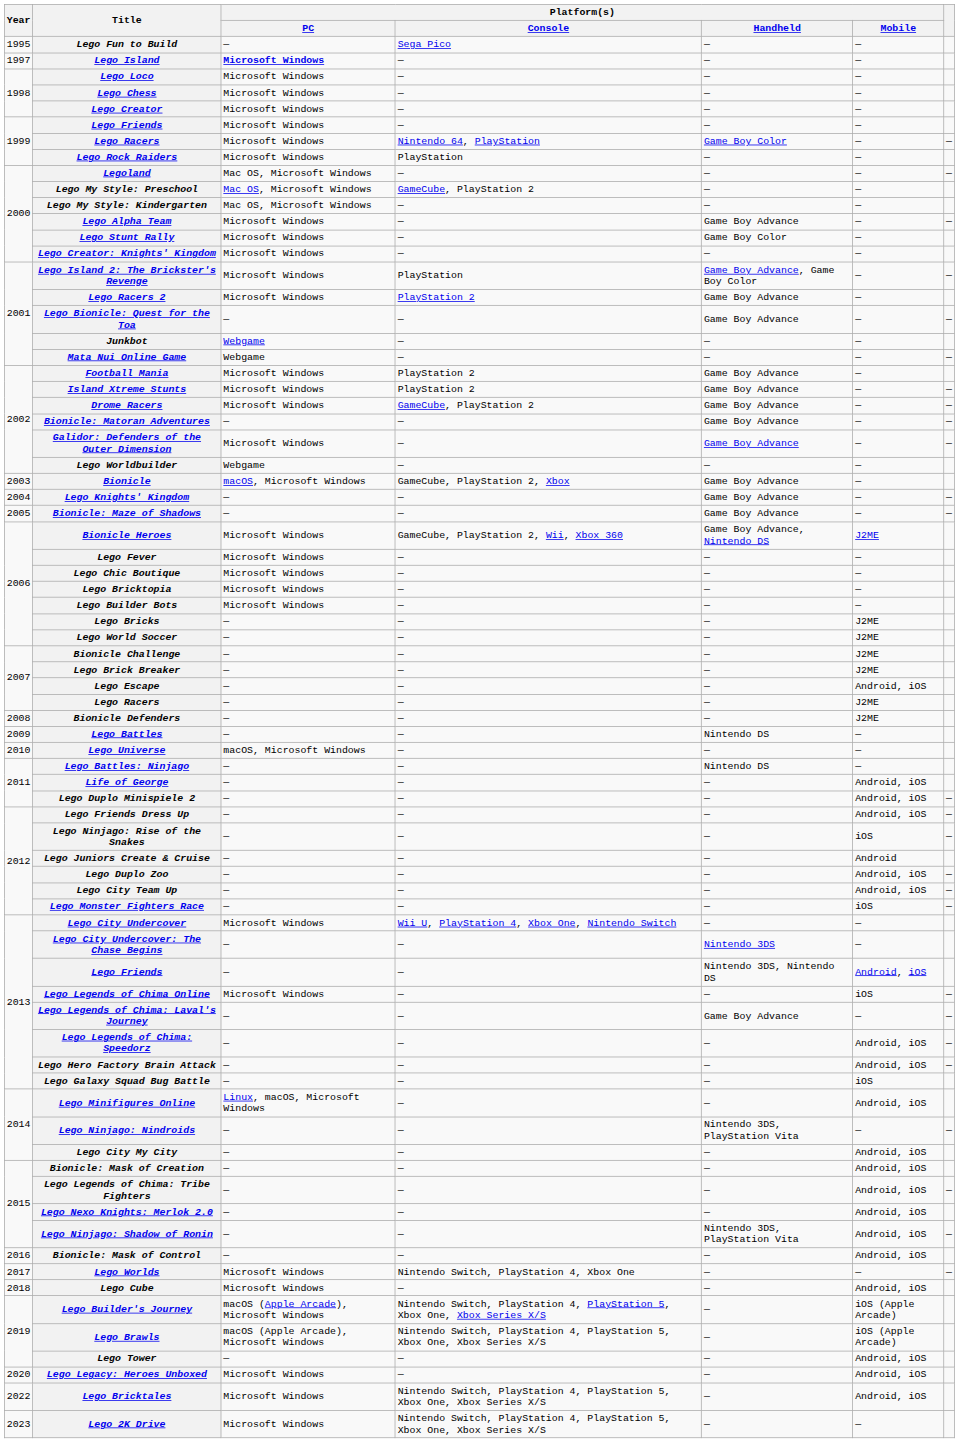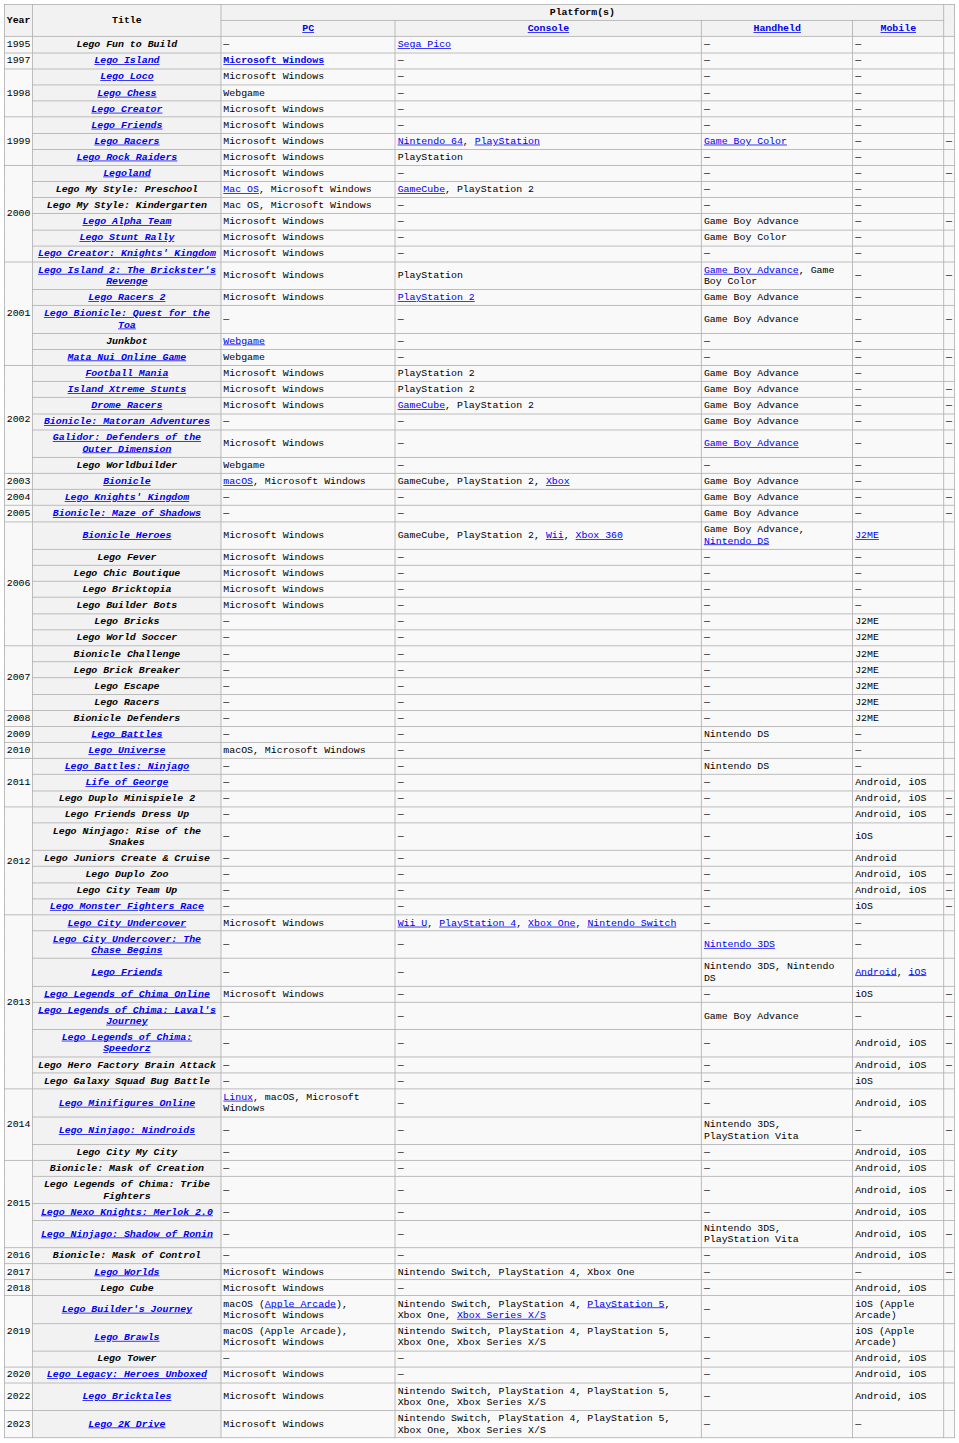 <table class="wikitable sortable plainrowheaders">
 <tr>
 <th scope="col" rowspan="2">Year</th>
 <th scope="col" rowspan="2">Title</th>
 <th scope="col" colspan="4">Platform(s)</th>
 <th scope="col" rowspan="2"></th>
 </tr>
 <tr>
 <th scope="col"><a href='#'>PC</a></th>
 <th scope="col"><a href='#'>Console</a></th>
 <th scope="col"><a href='#'>Handheld</a></th>
 <th scope="col"><a href='#'>Mobile</a></th>
 </tr>
 <tr>
 <td>1995</td>
 <th scope="row"><em>Lego Fun to Build</em></th>
 <td>—</td>
 <td><a href='#'>Sega Pico</a></td>
 <td>—</td>
 <td>—</td>
 <td></td>
 </tr>
 <tr>
 <td>1997</td>
 <th scope="row"><em><a href='#'>Lego Island</a></em></th>
 <td><strong><a href='#'>Microsoft Windows</a></strong></td>
 <td>—</td>
 <td>—</td>
 <td>—</td>
 <td></td>
 </tr>
 <tr>
 <td rowspan="3">1998</td>
 <th scope="row"><em><a href='#'>Lego Loco</a></em></th>
 <td>Microsoft Windows</td>
 <td>—</td>
 <td>—</td>
 <td>—</td>
 <td></td>
 </tr>
 <tr>
 <th scope="row"><em><a href='#'>Lego Chess</a></em></th>
-<td>Microsoft Windows</td>
+<td>Webgame</td>
 <td>—</td>
 <td>—</td>
 <td>—</td>
 <td></td>
 </tr>
 <tr>
 <th scope="row"><em><a href='#'>Lego Creator</a></em></th>
 <td>Microsoft Windows</td>
 <td>—</td>
 <td>—</td>
 <td>—</td>
 <td></td>
 </tr>
 <tr>
 <td rowspan="3">1999</td>
 <th scope="row"><a href='#'><em>Lego Friends</em></a></th>
 <td>Microsoft Windows</td>
 <td>—</td>
 <td>—</td>
 <td>—</td>
 <td></td>
 </tr>
 <tr>
 <th scope="row"><em><a href='#'>Lego Racers</a></em></th>
 <td>Microsoft Windows</td>
 <td><a href='#'>Nintendo 64</a>, <a href='#'>PlayStation</a></td>
 <td><a href='#'>Game Boy Color</a></td>
 <td>—</td>
 <td>—</td>
 </tr>
 <tr>
 <th scope="row"><em><a href='#'>Lego Rock Raiders</a></em></th>
 <td>Microsoft Windows</td>
 <td>PlayStation</td>
 <td>—</td>
 <td>—</td>
 <td></td>
 </tr>
 <tr>
 <td rowspan="6">2000</td>
 <th scope="row"><em><a href='#'>Legoland</a></em></th>
-<td>Mac OS, Microsoft Windows</td>
+<td>Microsoft Windows</td>
 <td>—</td>
 <td>—</td>
 <td>—</td>
 <td>—</td>
 </tr>
 <tr>
 <th scope="row"><em>Lego My Style: Preschool</em></th>
 <td><a href='#'>Mac OS</a>, Microsoft Windows</td>
 <td><a href='#'>GameCube</a>, PlayStation 2</td>
 <td>—</td>
 <td>—</td>
 <td></td>
 </tr>
 <tr>
 <th scope="row"><em>Lego My Style: Kindergarten</em></th>
 <td>Mac OS, Microsoft Windows</td>
 <td>—</td>
 <td>—</td>
 <td>—</td>
 <td></td>
 </tr>
 <tr>
 <th scope="row"><em><a href='#'>Lego Alpha Team</a></em></th>
 <td>Microsoft Windows</td>
 <td>—</td>
 <td>Game Boy Advance</td>
 <td>—</td>
 <td>—</td>
 </tr>
 <tr>
 <th scope="row"><em><a href='#'>Lego Stunt Rally</a></em></th>
 <td>Microsoft Windows</td>
 <td>—</td>
 <td>Game Boy Color</td>
 <td>—</td>
 <td></td>
 </tr>
 <tr>
 <th scope="row"><em><a href='#'>Lego Creator: Knights' Kingdom</a></em></th>
 <td>Microsoft Windows</td>
 <td>—</td>
 <td>—</td>
 <td>—</td>
 <td></td>
 </tr>
 <tr>
 <td rowspan="5">2001</td>
 <th scope="row"><em><a href='#'>Lego Island 2: The Brickster's Revenge</a></em></th>
 <td>Microsoft Windows</td>
 <td>PlayStation</td>
 <td><a href='#'>Game Boy Advance</a>, Game Boy Color</td>
 <td>—</td>
 <td>—</td>
 </tr>
 <tr>
 <th scope="row"><em><a href='#'>Lego Racers 2</a></em></th>
 <td>Microsoft Windows</td>
 <td><a href='#'>PlayStation 2</a></td>
 <td>Game Boy Advance</td>
 <td>—</td>
 <td></td>
 </tr>
 <tr>
 <th scope="row"><em><a href='#'>Lego Bionicle: Quest for the Toa</a></em></th>
 <td>—</td>
 <td>—</td>
 <td>Game Boy Advance</td>
 <td>—</td>
 <td>—</td>
 </tr>
 <tr>
 <th scope="row"><em>Junkbot</em></th>
 <td><a href='#'>Webgame</a></td>
 <td>—</td>
 <td>—</td>
 <td>—</td>
 <td></td>
 </tr>
 <tr>
 <th scope="row"><em><a href='#'>Mata Nui Online Game</a></em></th>
 <td>Webgame</td>
 <td>—</td>
 <td>—</td>
 <td>—</td>
 <td>—</td>
 </tr>
 <tr>
 <td rowspan="6">2002</td>
 <th scope="row"><em><a href='#'>Football Mania</a></em></th>
 <td>Microsoft Windows</td>
 <td>PlayStation 2</td>
 <td>Game Boy Advance</td>
 <td>—</td>
 <td></td>
 </tr>
 <tr>
 <th scope="row"><em><a href='#'>Island Xtreme Stunts</a></em></th>
 <td>Microsoft Windows</td>
 <td>PlayStation 2</td>
 <td>Game Boy Advance</td>
 <td>—</td>
 <td>—</td>
 </tr>
 <tr>
 <th scope="row"><em><a href='#'>Drome Racers</a></em></th>
 <td>Microsoft Windows</td>
 <td><a href='#'>GameCube</a>, PlayStation 2</td>
 <td>Game Boy Advance</td>
 <td>—</td>
 <td>—</td>
 </tr>
 <tr>
 <th scope="row"><em><a href='#'>Bionicle: Matoran Adventures</a></em></th>
 <td>—</td>
 <td>—</td>
 <td>Game Boy Advance</td>
 <td>—</td>
 <td>—</td>
 </tr>
 <tr>
 <th scope="row"><em><a href='#'>Galidor: Defenders of the Outer Dimension</a></em></th>
 <td>Microsoft Windows</td>
 <td>—</td>
 <td><a href='#'>Game Boy Advance</a></td>
 <td>—</td>
 <td>—</td>
 </tr>
 <tr>
 <th scope="row"><em>Lego Worldbuilder</em></th>
 <td>Webgame</td>
 <td>—</td>
 <td>—</td>
 <td>—</td>
 <td></td>
 </tr>
 <tr>
 <td>2003</td>
 <th scope="row"><em><a href='#'>Bionicle</a></em></th>
 <td><a href='#'>macOS</a>, Microsoft Windows</td>
 <td>GameCube, PlayStation 2, <a href='#'>Xbox</a></td>
 <td>Game Boy Advance</td>
 <td>—</td>
 <td></td>
 </tr>
 <tr>
 <td>2004</td>
 <th scope="row"><em><a href='#'>Lego Knights' Kingdom</a></em></th>
 <td>—</td>
 <td>—</td>
 <td>Game Boy Advance</td>
 <td>—</td>
 <td>—</td>
 </tr>
 <tr>
 <td>2005</td>
 <th scope="row"><em><a href='#'>Bionicle: Maze of Shadows</a></em></th>
 <td>—</td>
 <td>—</td>
 <td>Game Boy Advance</td>
 <td>—</td>
 <td>—</td>
 </tr>
 <tr>
 <td rowspan="7">2006</td>
 <th scope="row"><em><a href='#'>Bionicle Heroes</a></em></th>
 <td>Microsoft Windows</td>
 <td>GameCube, PlayStation 2, <a href='#'>Wii</a>, <a href='#'>Xbox 360</a></td>
 <td>Game Boy Advance, <a href='#'>Nintendo DS</a></td>
 <td><a href='#'>J2ME</a></td>
 <td></td>
 </tr>
 <tr>
 <th scope="row"><em>Lego Fever</em></th>
 <td>Microsoft Windows</td>
 <td>—</td>
 <td>—</td>
 <td>—</td>
 <td></td>
 </tr>
 <tr>
 <th scope="row"><em>Lego Chic Boutique</em></th>
 <td>Microsoft Windows</td>
 <td>—</td>
 <td>—</td>
 <td>—</td>
 <td></td>
 </tr>
 <tr>
 <th scope="row"><em>Lego Bricktopia</em></th>
 <td>Microsoft Windows</td>
 <td>—</td>
 <td>—</td>
 <td>—</td>
 <td></td>
 </tr>
 <tr>
 <th scope="row"><em>Lego Builder Bots</em></th>
 <td>Microsoft Windows</td>
 <td>—</td>
 <td>—</td>
 <td>—</td>
 <td></td>
 </tr>
 <tr>
 <th scope="row"><em>Lego Bricks</em></th>
 <td>—</td>
 <td>—</td>
 <td>—</td>
 <td>J2ME</td>
 <td></td>
 </tr>
 <tr>
 <th scope="row"><em>Lego World Soccer</em></th>
 <td>—</td>
 <td>—</td>
 <td>—</td>
 <td>J2ME</td>
 <td></td>
 </tr>
 <tr>
 <td rowspan="4">2007</td>
 <th scope="row"><em>Bionicle Challenge</em></th>
 <td>—</td>
 <td>—</td>
 <td>—</td>
 <td>J2ME</td>
 <td></td>
 </tr>
 <tr>
 <th scope="row"><em>Lego Brick Breaker</em></th>
 <td>—</td>
 <td>—</td>
 <td>—</td>
 <td>J2ME</td>
 <td></td>
 </tr>
 <tr>
 <th scope="row"><em>Lego Escape</em></th>
 <td>—</td>
 <td>—</td>
 <td>—</td>
-<td>Android, iOS</td>
+<td>J2ME</td>
 <td></td>
 </tr>
 <tr>
 <th scope="row"><em>Lego Racers</em></th>
 <td>—</td>
 <td>—</td>
 <td>—</td>
 <td>J2ME</td>
 <td></td>
 </tr>
 <tr>
 <td rowspan="1">2008</td>
 <th scope="row"><em>Bionicle Defenders</em></th>
 <td>—</td>
 <td>—</td>
 <td>—</td>
 <td>J2ME</td>
 <td></td>
 </tr>
 <tr>
 <td>2009</td>
 <th scope="row"><em><a href='#'>Lego Battles</a></em></th>
 <td>—</td>
 <td>—</td>
 <td>Nintendo DS</td>
 <td>—</td>
 <td></td>
 </tr>
 <tr>
 <td>2010</td>
 <th scope="row"><em><a href='#'>Lego Universe</a></em></th>
 <td>macOS, Microsoft Windows</td>
 <td>—</td>
 <td>—</td>
 <td>—</td>
 <td></td>
 </tr>
 <tr>
 <td rowspan="3">2011</td>
 <th scope="row"><em><a href='#'>Lego Battles: Ninjago</a></em></th>
 <td>—</td>
 <td>—</td>
 <td>Nintendo DS</td>
 <td>—</td>
 <td></td>
 </tr>
 <tr>
 <th scope="row"><em><a href='#'>Life of George</a></em></th>
 <td>—</td>
 <td>—</td>
 <td>—</td>
 <td>Android, iOS</td>
 <td></td>
 </tr>
 <tr>
 <th scope="row"><em>Lego Duplo Minispiele 2</em></th>
 <td>—</td>
 <td>—</td>
 <td>—</td>
 <td>Android, iOS</td>
 <td>—</td>
 </tr>
 <tr>
 <td rowspan="6">2012</td>
 <th scope="row"><em>Lego Friends Dress Up</em></th>
 <td>—</td>
 <td>—</td>
 <td>—</td>
 <td>Android, iOS</td>
 <td>—</td>
 </tr>
 <tr>
 <th scope="row"><em>Lego Ninjago: Rise of the Snakes</em></th>
 <td>—</td>
 <td>—</td>
 <td>—</td>
 <td>iOS</td>
 <td>—</td>
 </tr>
 <tr>
 <th scope="row"><em>Lego Juniors Create & Cruise</em></th>
 <td>—</td>
 <td>—</td>
 <td>—</td>
 <td>Android</td>
 <td></td>
 </tr>
 <tr>
 <th scope="row"><em>Lego Duplo Zoo</em></th>
 <td>—</td>
 <td>—</td>
 <td>—</td>
 <td>Android, iOS</td>
 <td>—</td>
 </tr>
 <tr>
 <th scope="row"><em>Lego City Team Up</em></th>
 <td>—</td>
 <td>—</td>
 <td>—</td>
 <td>Android, iOS</td>
 <td>—</td>
 </tr>
 <tr>
 <th scope="row"><em><a href='#'>Lego Monster Fighters Race</a></em></th>
 <td>—</td>
 <td>—</td>
 <td>—</td>
 <td>iOS</td>
 <td>—</td>
 </tr>
 <tr>
 <td rowspan="8">2013</td>
 <th scope="row"><em><a href='#'>Lego City Undercover</a></em></th>
 <td>Microsoft Windows</td>
 <td><a href='#'>Wii U</a>, <a href='#'>PlayStation 4</a>,  <a href='#'>Xbox One</a>, <a href='#'>Nintendo Switch</a></td>
 <td>—</td>
 <td>—</td>
 <td></td>
 </tr>
 <tr>
 <th scope="row"><em><a href='#'>Lego City Undercover: The Chase Begins</a></em></th>
 <td>—</td>
 <td>—</td>
 <td><a href='#'>Nintendo 3DS</a></td>
 <td>—</td>
 <td></td>
 </tr>
 <tr>
 <th scope="row"><em><a href='#'>Lego Friends</a></em></th>
 <td>—</td>
 <td>—</td>
 <td>Nintendo 3DS, Nintendo DS</td>
 <td><a href='#'>Android</a>, <a href='#'>iOS</a></td>
 <td></td>
 </tr>
 <tr>
 <th scope="row"><em><a href='#'>Lego Legends of Chima Online</a></em></th>
 <td>Microsoft Windows</td>
 <td>—</td>
 <td>—</td>
 <td>iOS</td>
 <td>—</td>
 </tr>
 <tr>
 <th scope="row"><em><a href='#'>Lego Legends of Chima: Laval's Journey</a></em></th>
 <td>—</td>
 <td>—</td>
 <td>Game Boy Advance</td>
 <td>—</td>
 <td>—</td>
 </tr>
 <tr>
 <th scope="row"><em><a href='#'>Lego Legends of Chima: Speedorz</a></em></th>
 <td>—</td>
 <td>—</td>
 <td>—</td>
 <td>Android, iOS</td>
 <td>—</td>
 </tr>
 <tr>
 <th scope="row"><em>Lego Hero Factory Brain Attack</em></th>
 <td>—</td>
 <td>—</td>
 <td>—</td>
 <td>Android, iOS</td>
 <td>—</td>
 </tr>
 <tr>
 <th scope="row"><em>Lego Galaxy Squad Bug Battle</em></th>
 <td>—</td>
 <td>—</td>
 <td>—</td>
 <td>iOS</td>
 <td></td>
 </tr>
 <tr>
 <td rowspan="3">2014</td>
 <th scope="row"><em><a href='#'>Lego Minifigures Online</a></em></th>
 <td><a href='#'>Linux</a>, macOS, Microsoft Windows</td>
 <td>—</td>
 <td>—</td>
 <td>Android, iOS</td>
 <td></td>
 </tr>
 <tr>
 <th scope="row"><em><a href='#'>Lego Ninjago: Nindroids</a></em></th>
 <td>—</td>
 <td>—</td>
 <td>Nintendo 3DS, PlayStation Vita</td>
 <td>—</td>
 <td>—</td>
 </tr>
 <tr>
 <th scope="row"><em>Lego City My City</em></th>
 <td>—</td>
 <td>—</td>
 <td>—</td>
 <td>Android, iOS</td>
 <td></td>
 </tr>
 <tr>
 <td rowspan="4">2015</td>
 <th scope="row"><em>Bionicle: Mask of Creation</em></th>
 <td>—</td>
 <td>—</td>
 <td>—</td>
 <td>Android, iOS</td>
 <td></td>
 </tr>
 <tr>
 <th scope="row"><em>Lego Legends of Chima: Tribe Fighters</em></th>
 <td>—</td>
 <td>—</td>
 <td>—</td>
 <td>Android, iOS</td>
 <td>—</td>
 </tr>
 <tr>
 <th scope="row"><em><a href='#'>Lego Nexo Knights: Merlok 2.0</a></em></th>
 <td>—</td>
 <td>—</td>
 <td>—</td>
 <td>Android, iOS</td>
 <td></td>
 </tr>
 <tr>
 <th scope="row"><em><a href='#'>Lego Ninjago: Shadow of Ronin</a></em></th>
 <td>—</td>
 <td>—</td>
 <td>Nintendo 3DS, PlayStation Vita</td>
 <td>Android, iOS</td>
 <td>—</td>
 </tr>
 <tr>
 <td rowspan="1">2016</td>
 <th scope="row"><em>Bionicle: Mask of Control</em></th>
 <td>—</td>
 <td>—</td>
 <td>—</td>
 <td>Android, iOS</td>
 <td></td>
 </tr>
 <tr>
 <td>2017</td>
 <th scope="row"><em><a href='#'>Lego Worlds</a></em></th>
 <td>Microsoft Windows</td>
 <td>Nintendo Switch, PlayStation 4, Xbox One</td>
 <td>—</td>
 <td>—</td>
 <td>—</td>
 </tr>
 <tr>
 <td>2018</td>
 <th scope="row"><em>Lego Cube</em></th>
 <td>Microsoft Windows</td>
 <td>—</td>
 <td>—</td>
 <td>Android, iOS</td>
 <td></td>
 </tr>
 <tr>
 <td rowspan="3">2019</td>
 <th scope="row"><em><a href='#'>Lego Builder's Journey</a></em></th>
 <td>macOS (<a href='#'>Apple Arcade</a>), Microsoft Windows</td>
 <td>Nintendo Switch, PlayStation 4, <a href='#'>PlayStation 5</a>, Xbox One, <a href='#'>Xbox Series X/S</a></td>
 <td>—</td>
 <td>iOS (Apple Arcade)</td>
 <td></td>
 </tr>
 <tr>
 <th scope="row"><em><a href='#'>Lego Brawls</a></em></th>
 <td>macOS (Apple Arcade), Microsoft Windows</td>
 <td>Nintendo Switch, PlayStation 4, PlayStation 5, Xbox One, Xbox Series X/S</td>
 <td>—</td>
 <td>iOS (Apple Arcade)</td>
 <td></td>
 </tr>
 <tr>
 <th scope="row"><em>Lego Tower</em></th>
 <td>—</td>
 <td>—</td>
 <td>—</td>
 <td>Android, iOS</td>
 <td></td>
 </tr>
 <tr>
 <td>2020</td>
 <th scope="row"><em><a href='#'>Lego Legacy: Heroes Unboxed</a></em></th>
 <td>Microsoft Windows</td>
 <td>—</td>
 <td>—</td>
 <td>Android, iOS</td>
 <td></td>
 </tr>
 <tr>
 <td>2022</td>
 <th scope="row"><em><a href='#'>Lego Bricktales</a></em></th>
 <td>Microsoft Windows</td>
 <td>Nintendo Switch, PlayStation 4, PlayStation 5, Xbox One, Xbox Series X/S</td>
 <td>—</td>
 <td>Android, iOS</td>
 <td></td>
 </tr>
 <tr>
 <td>2023</td>
 <th scope="row"><em><a href='#'>Lego 2K Drive</a></em></th>
 <td>Microsoft Windows</td>
 <td>Nintendo Switch, PlayStation 4, PlayStation 5, Xbox One, Xbox Series X/S</td>
 <td>—</td>
 <td>—</td>
 <td></td>
 </tr>
 </table>
